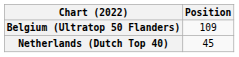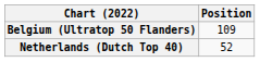 <table class="wikitable sortable plainrowheaders" style="text-align:center">
 <tr>
 <th scope="col">Chart (2022)</th>
 <th scope="col">Position</th>
 </tr>
 <tr>
 <th scope="row">Belgium (Ultratop 50 Flanders)</th>
 <td>109</td>
 </tr>
 <tr>
 <th scope="row">Netherlands (Dutch Top 40)</th>
-<td>45</td>
+<td>52</td>
 </tr>
 </table>
